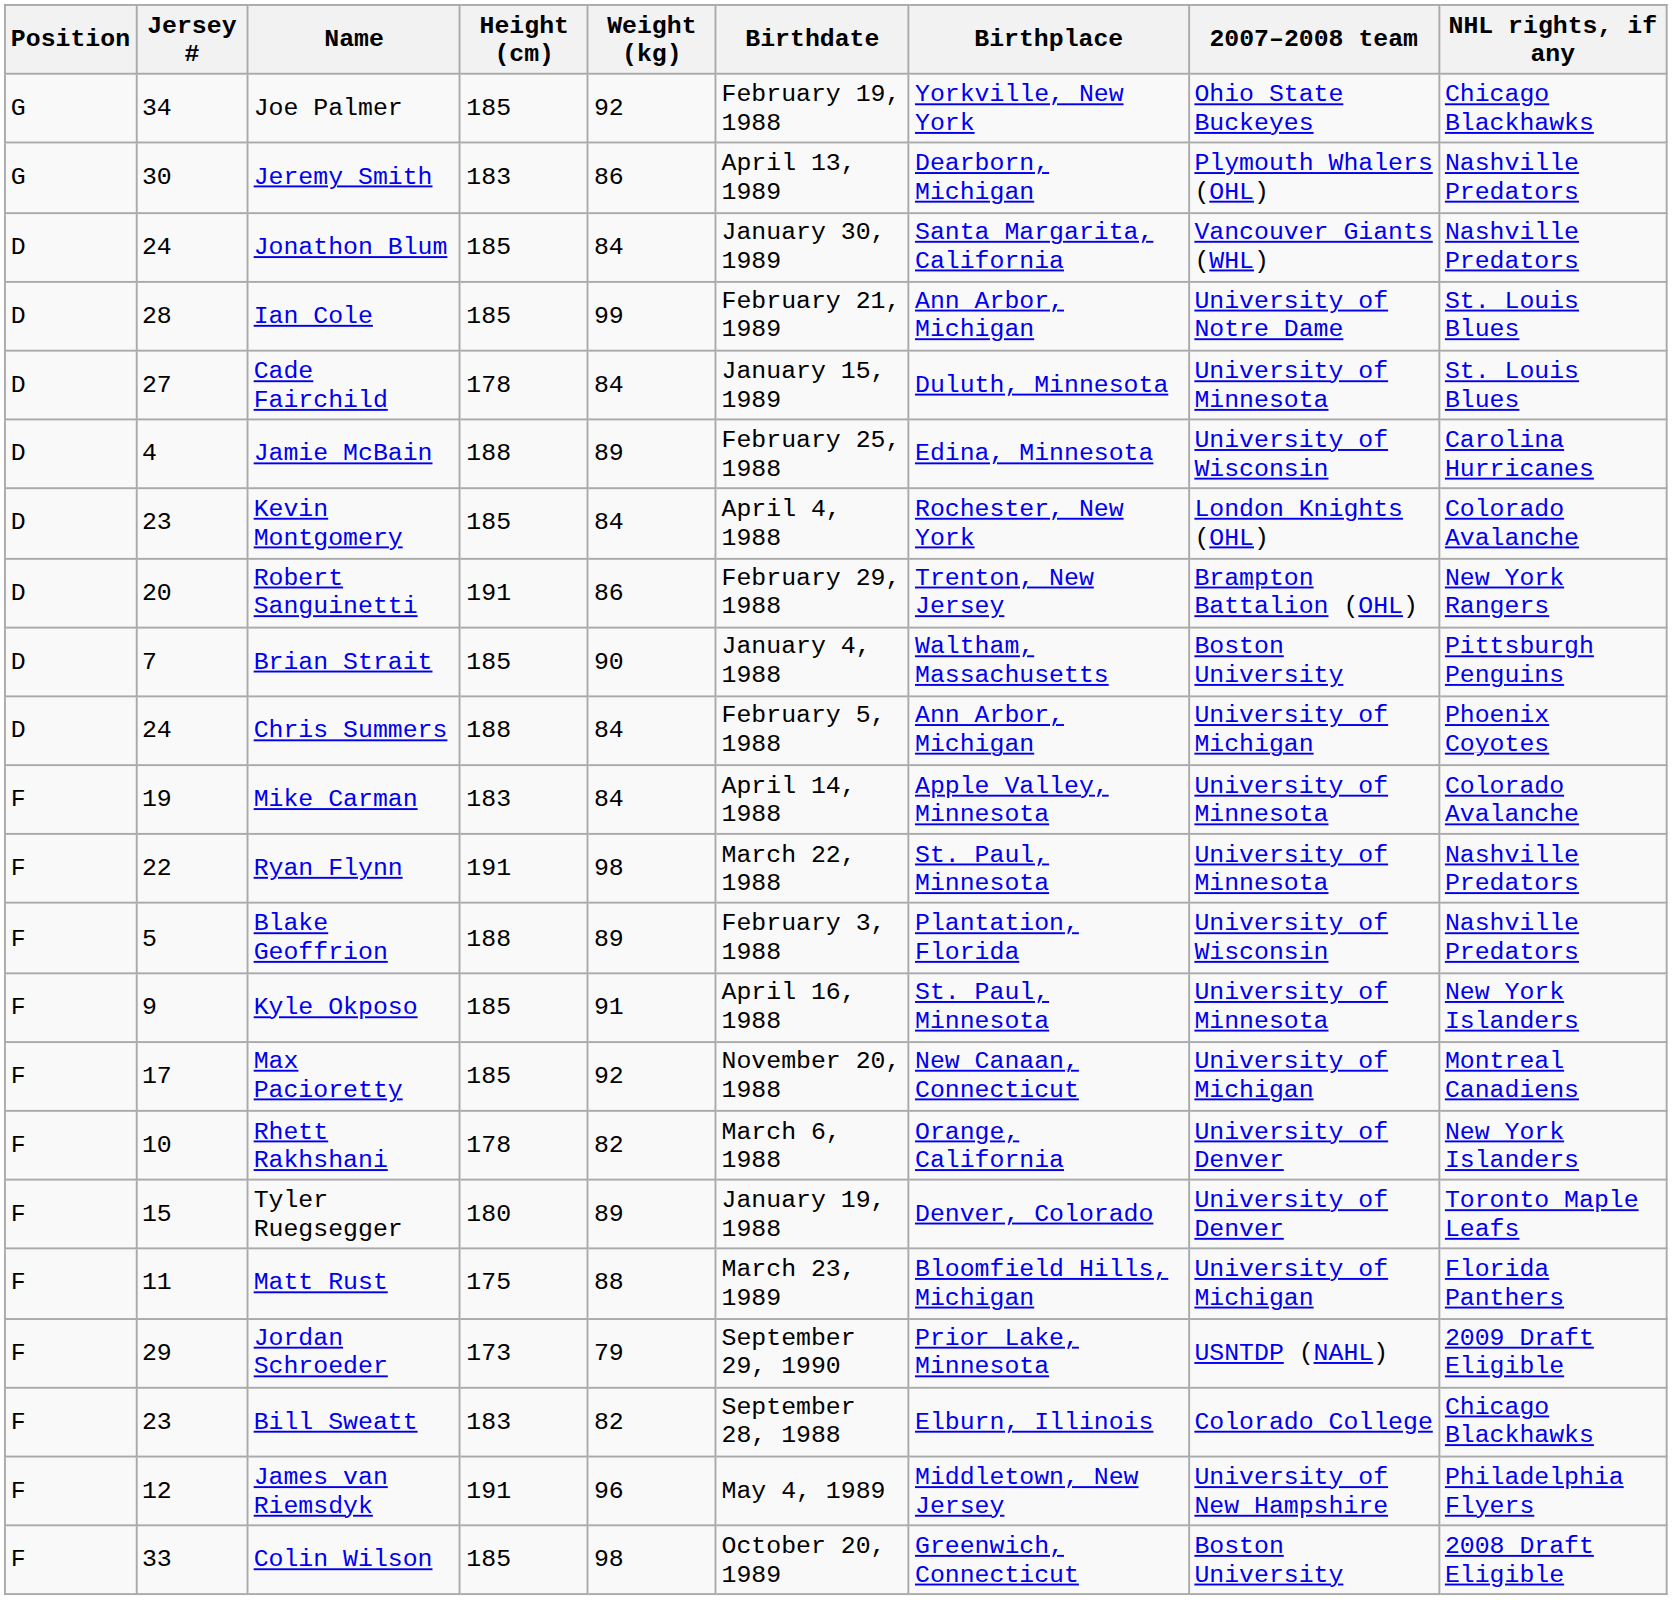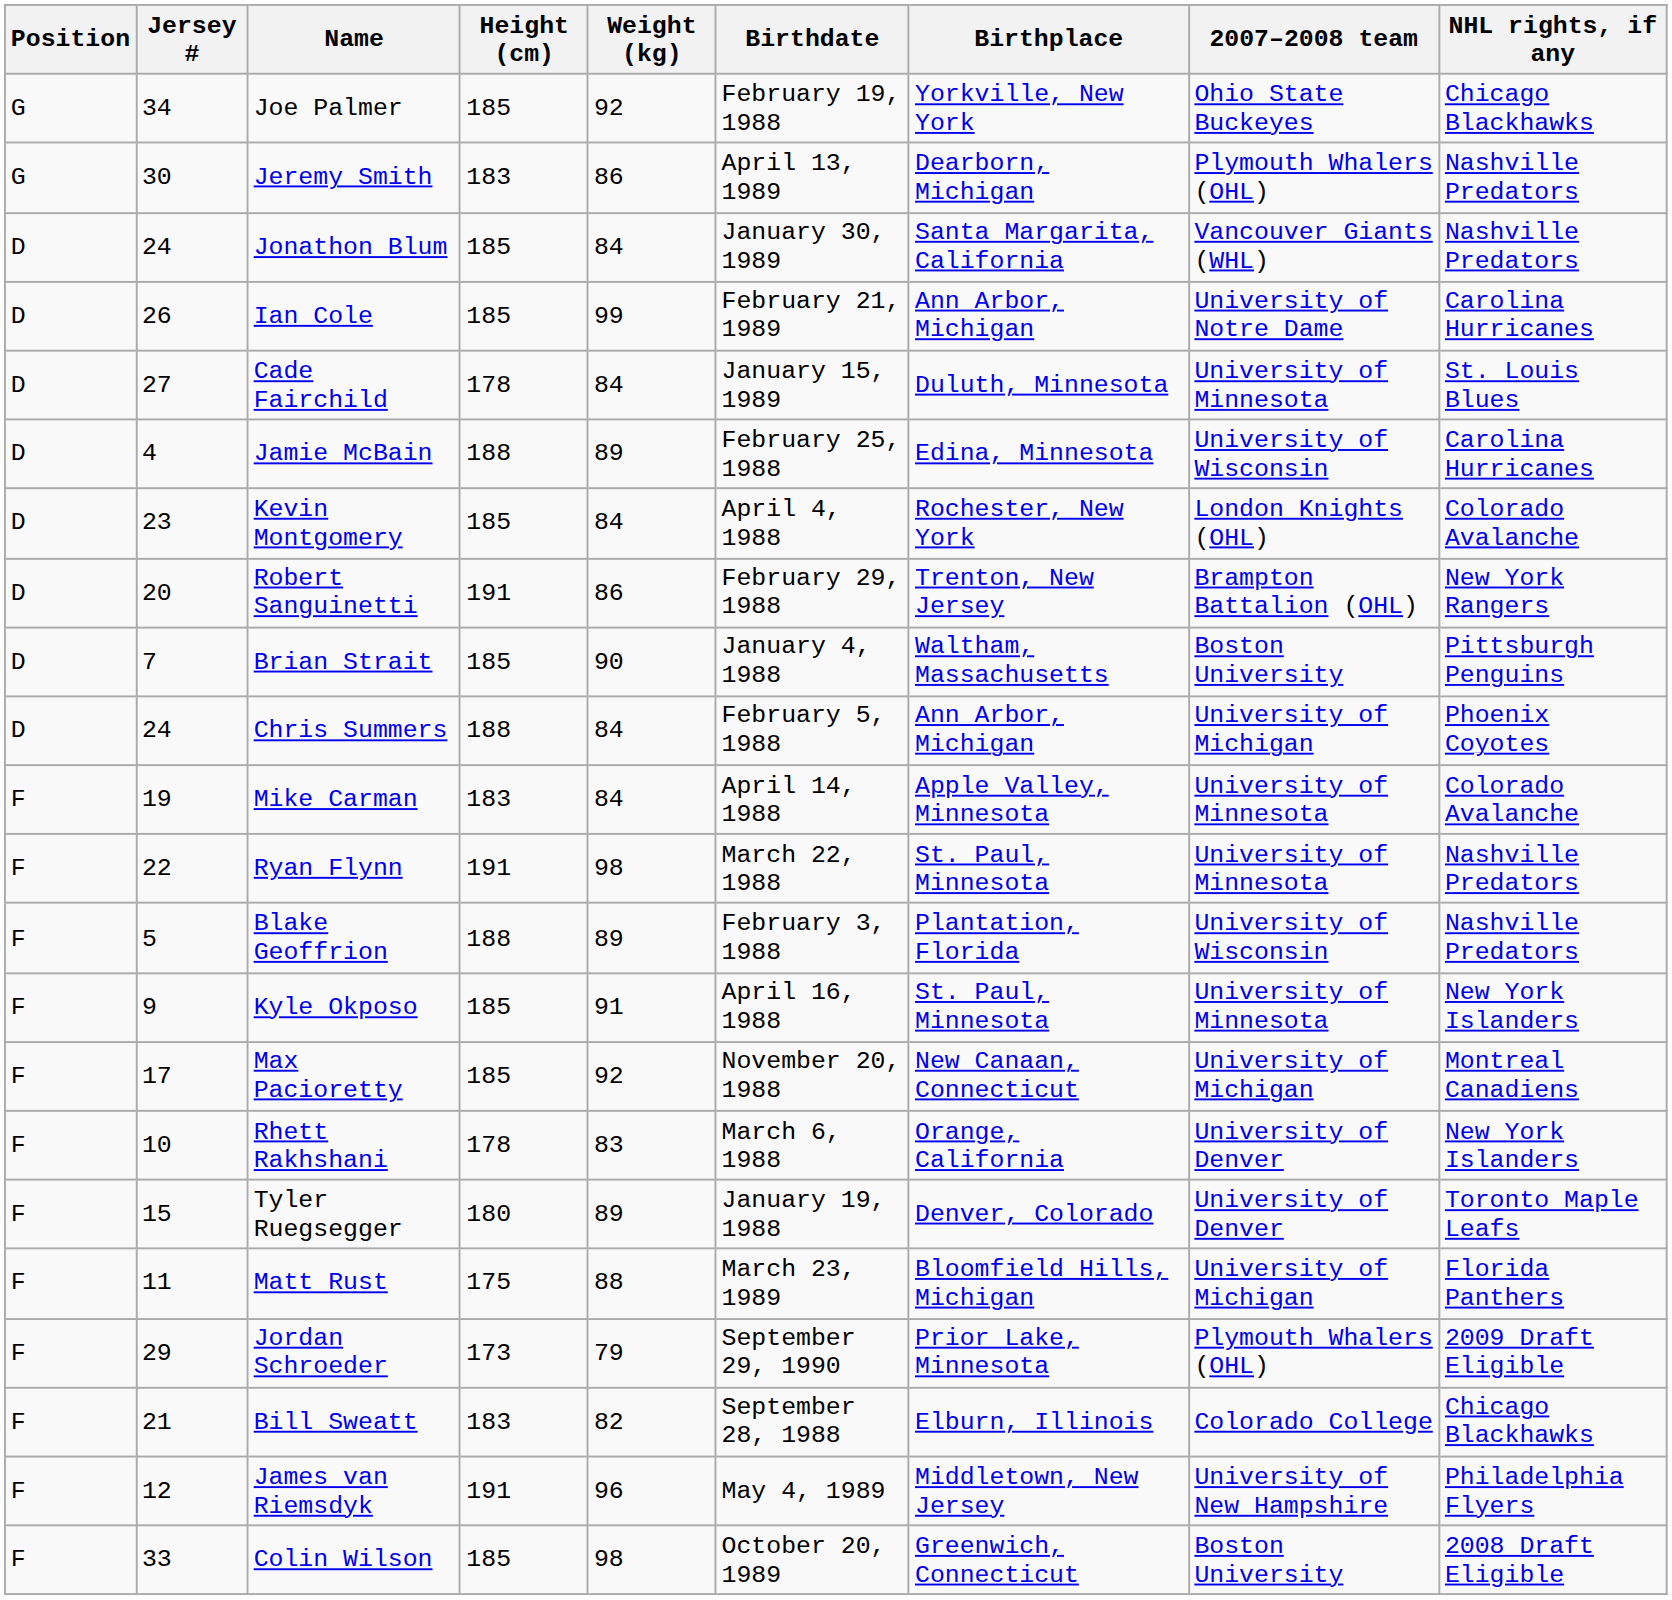 <table class="wikitable sortable">
 <tr>
 <th>Position</th>
 <th>Jersey #</th>
 <th>Name</th>
 <th>Height (cm)</th>
 <th>Weight (kg)</th>
 <th>Birthdate</th>
 <th>Birthplace</th>
 <th>2007–2008 team</th>
 <th>NHL rights, if any</th>
 </tr>
 <tr>
 <td>G</td>
 <td>34</td>
 <td>Joe Palmer</td>
 <td>185</td>
 <td>92</td>
 <td>February 19, 1988</td>
 <td><a href='#'>Yorkville, New York</a></td>
 <td><a href='#'>Ohio State Buckeyes</a></td>
 <td><a href='#'>Chicago Blackhawks</a></td>
 </tr>
 <tr>
 <td>G</td>
 <td>30</td>
 <td><a href='#'>Jeremy Smith</a></td>
 <td>183</td>
 <td>86</td>
 <td>April 13, 1989</td>
 <td><a href='#'>Dearborn, Michigan</a></td>
 <td><a href='#'>Plymouth Whalers</a> (<a href='#'>OHL</a>)</td>
 <td><a href='#'>Nashville Predators</a></td>
 </tr>
 <tr>
 <td>D</td>
 <td>24</td>
 <td><a href='#'>Jonathon Blum</a></td>
 <td>185</td>
 <td>84</td>
 <td>January 30, 1989</td>
 <td><a href='#'>Santa Margarita, California</a></td>
 <td><a href='#'>Vancouver Giants</a> (<a href='#'>WHL</a>)</td>
 <td><a href='#'>Nashville Predators</a></td>
 </tr>
 <tr>
 <td>D</td>
-<td>28</td>
+<td>26</td>
 <td><a href='#'>Ian Cole</a></td>
 <td>185</td>
 <td>99</td>
 <td>February 21, 1989</td>
 <td><a href='#'>Ann Arbor, Michigan</a></td>
 <td><a href='#'>University of Notre Dame</a></td>
-<td><a href='#'>St. Louis Blues</a></td>
+<td><a href='#'>Carolina Hurricanes</a></td>
 </tr>
 <tr>
 <td>D</td>
 <td>27</td>
 <td><a href='#'>Cade Fairchild</a></td>
 <td>178</td>
 <td>84</td>
 <td>January 15, 1989</td>
 <td><a href='#'>Duluth, Minnesota</a></td>
 <td><a href='#'>University of Minnesota</a></td>
 <td><a href='#'>St. Louis Blues</a></td>
 </tr>
 <tr>
 <td>D</td>
 <td>4</td>
 <td><a href='#'>Jamie McBain</a></td>
 <td>188</td>
 <td>89</td>
 <td>February 25, 1988</td>
 <td><a href='#'>Edina, Minnesota</a></td>
 <td><a href='#'>University of Wisconsin</a></td>
 <td><a href='#'>Carolina Hurricanes</a></td>
 </tr>
 <tr>
 <td>D</td>
 <td>23</td>
 <td><a href='#'>Kevin Montgomery</a></td>
 <td>185</td>
 <td>84</td>
 <td>April 4, 1988</td>
 <td><a href='#'>Rochester, New York</a></td>
 <td><a href='#'>London Knights</a> (<a href='#'>OHL</a>)</td>
 <td><a href='#'>Colorado Avalanche</a></td>
 </tr>
 <tr>
 <td>D</td>
 <td>20</td>
 <td><a href='#'>Robert Sanguinetti</a></td>
 <td>191</td>
 <td>86</td>
 <td>February 29, 1988</td>
 <td><a href='#'>Trenton, New Jersey</a></td>
 <td><a href='#'>Brampton Battalion</a> (<a href='#'>OHL</a>)</td>
 <td><a href='#'>New York Rangers</a></td>
 </tr>
 <tr>
 <td>D</td>
 <td>7</td>
 <td><a href='#'>Brian Strait</a></td>
 <td>185</td>
 <td>90</td>
 <td>January 4, 1988</td>
 <td><a href='#'>Waltham, Massachusetts</a></td>
 <td><a href='#'>Boston University</a></td>
 <td><a href='#'>Pittsburgh Penguins</a></td>
 </tr>
 <tr>
 <td>D</td>
 <td>24</td>
 <td><a href='#'>Chris Summers</a></td>
 <td>188</td>
 <td>84</td>
 <td>February 5, 1988</td>
 <td><a href='#'>Ann Arbor, Michigan</a></td>
 <td><a href='#'>University of Michigan</a></td>
 <td><a href='#'>Phoenix Coyotes</a></td>
 </tr>
 <tr>
 <td>F</td>
 <td>19</td>
 <td><a href='#'>Mike Carman</a></td>
 <td>183</td>
 <td>84</td>
 <td>April 14, 1988</td>
 <td><a href='#'>Apple Valley, Minnesota</a></td>
 <td><a href='#'>University of Minnesota</a></td>
 <td><a href='#'>Colorado Avalanche</a></td>
 </tr>
 <tr>
 <td>F</td>
 <td>22</td>
 <td><a href='#'>Ryan Flynn</a></td>
 <td>191</td>
 <td>98</td>
 <td>March 22, 1988</td>
 <td><a href='#'>St. Paul, Minnesota</a></td>
 <td><a href='#'>University of Minnesota</a></td>
 <td><a href='#'>Nashville Predators</a></td>
 </tr>
 <tr>
 <td>F</td>
 <td>5</td>
 <td><a href='#'>Blake Geoffrion</a></td>
 <td>188</td>
 <td>89</td>
 <td>February 3, 1988</td>
 <td><a href='#'>Plantation, Florida</a></td>
 <td><a href='#'>University of Wisconsin</a></td>
 <td><a href='#'>Nashville Predators</a></td>
 </tr>
 <tr>
 <td>F</td>
 <td>9</td>
 <td><a href='#'>Kyle Okposo</a></td>
 <td>185</td>
 <td>91</td>
 <td>April 16, 1988</td>
 <td><a href='#'>St. Paul, Minnesota</a></td>
 <td><a href='#'>University of Minnesota</a></td>
 <td><a href='#'>New York Islanders</a></td>
 </tr>
 <tr>
 <td>F</td>
 <td>17</td>
 <td><a href='#'>Max Pacioretty</a></td>
 <td>185</td>
 <td>92</td>
 <td>November 20, 1988</td>
 <td><a href='#'>New Canaan, Connecticut</a></td>
 <td><a href='#'>University of Michigan</a></td>
 <td><a href='#'>Montreal Canadiens</a></td>
 </tr>
 <tr>
 <td>F</td>
 <td>10</td>
 <td><a href='#'>Rhett Rakhshani</a></td>
 <td>178</td>
-<td>82</td>
+<td>83</td>
 <td>March 6, 1988</td>
 <td><a href='#'>Orange, California</a></td>
 <td><a href='#'>University of Denver</a></td>
 <td><a href='#'>New York Islanders</a></td>
 </tr>
 <tr>
 <td>F</td>
 <td>15</td>
 <td>Tyler Ruegsegger</td>
 <td>180</td>
 <td>89</td>
 <td>January 19, 1988</td>
 <td><a href='#'>Denver, Colorado</a></td>
 <td><a href='#'>University of Denver</a></td>
 <td><a href='#'>Toronto Maple Leafs</a></td>
 </tr>
 <tr>
 <td>F</td>
 <td>11</td>
 <td><a href='#'>Matt Rust</a></td>
 <td>175</td>
 <td>88</td>
 <td>March 23, 1989</td>
 <td><a href='#'>Bloomfield Hills, Michigan</a></td>
 <td><a href='#'>University of Michigan</a></td>
 <td><a href='#'>Florida Panthers</a></td>
 </tr>
 <tr>
 <td>F</td>
 <td>29</td>
 <td><a href='#'>Jordan Schroeder</a></td>
 <td>173</td>
 <td>79</td>
 <td>September 29, 1990</td>
 <td><a href='#'>Prior Lake, Minnesota</a></td>
-<td><a href='#'>USNTDP</a> (<a href='#'>NAHL</a>)</td>
+<td><a href='#'>Plymouth Whalers</a> (<a href='#'>OHL</a>)</td>
 <td><a href='#'>2009 Draft Eligible</a></td>
 </tr>
 <tr>
 <td>F</td>
-<td>23</td>
+<td>21</td>
 <td><a href='#'>Bill Sweatt</a></td>
 <td>183</td>
 <td>82</td>
 <td>September 28, 1988</td>
 <td><a href='#'>Elburn, Illinois</a></td>
 <td><a href='#'>Colorado College</a></td>
 <td><a href='#'>Chicago Blackhawks</a></td>
 </tr>
 <tr>
 <td>F</td>
 <td>12</td>
 <td><a href='#'>James van Riemsdyk</a></td>
 <td>191</td>
 <td>96</td>
 <td>May 4, 1989</td>
 <td><a href='#'>Middletown, New Jersey</a></td>
 <td><a href='#'>University of New Hampshire</a></td>
 <td><a href='#'>Philadelphia Flyers</a></td>
 </tr>
 <tr>
 <td>F</td>
 <td>33</td>
 <td><a href='#'>Colin Wilson</a></td>
 <td>185</td>
 <td>98</td>
 <td>October 20, 1989</td>
 <td><a href='#'>Greenwich, Connecticut</a></td>
 <td><a href='#'>Boston University</a></td>
 <td><a href='#'>2008 Draft Eligible</a></td>
 </tr>
 </table>
